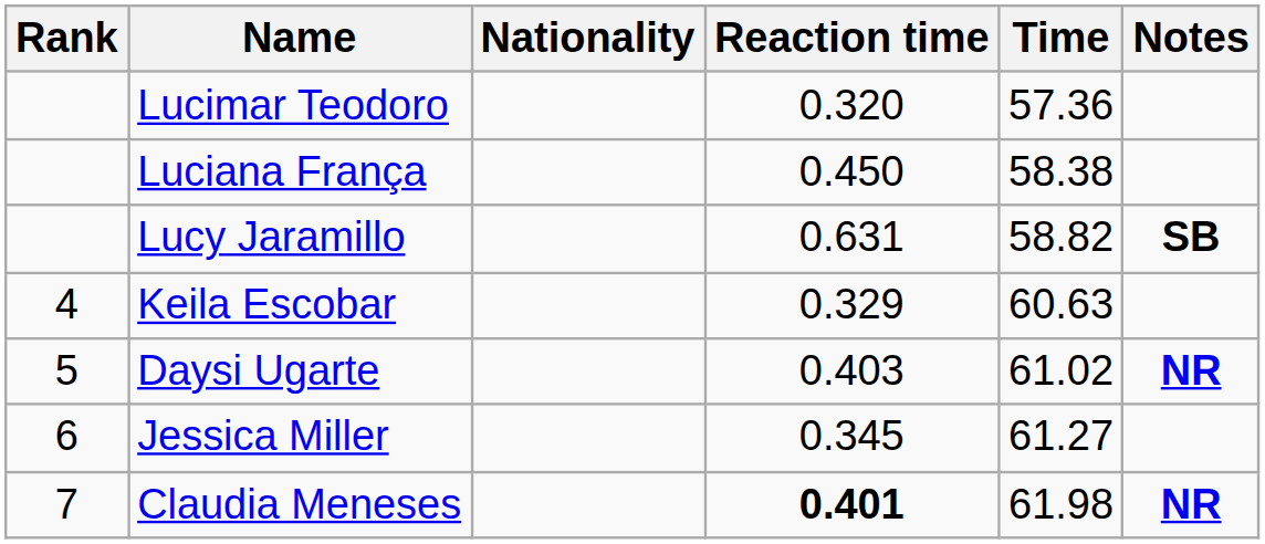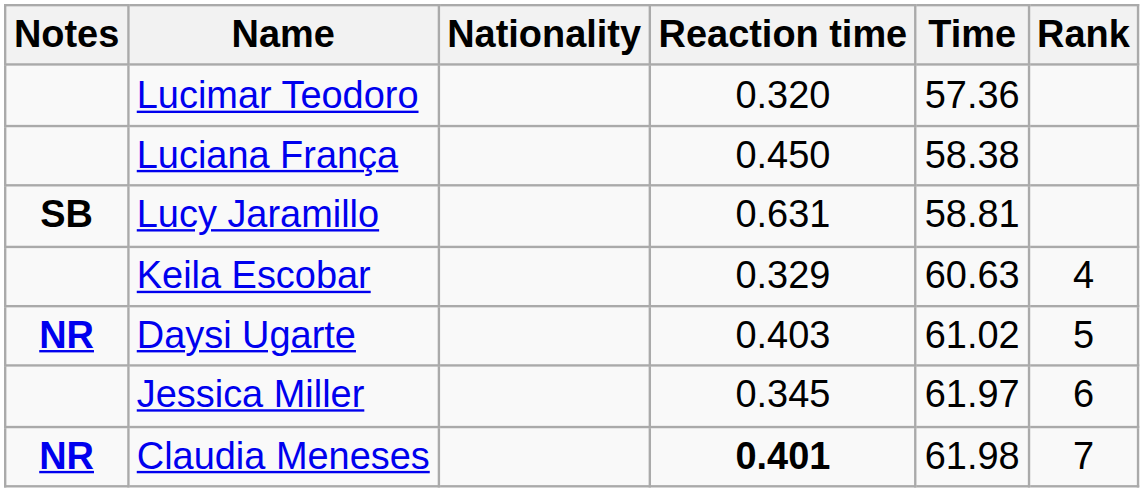 <table class="wikitable sortable" style="text-align:center">
 <tr>
-<th>Rank</th>
+<th>Notes</th>
 <th>Name</th>
 <th>Nationality</th>
 <th>Reaction time</th>
 <th>Time</th>
-<th>Notes</th>
+<th>Rank</th>
 </tr>
 <tr>
 <td></td>
 <td align=left><a href='#'>Lucimar Teodoro</a></td>
 <td align=left></td>
 <td>0.320</td>
 <td>57.36</td>
 <td></td>
 </tr>
 <tr>
 <td></td>
 <td align=left><a href='#'>Luciana França</a></td>
 <td align=left></td>
 <td>0.450</td>
 <td>58.38</td>
 <td></td>
 </tr>
 <tr>
-<td></td>
+<td><strong>SB</strong></td>
 <td align=left><a href='#'>Lucy Jaramillo</a></td>
 <td align=left></td>
 <td>0.631</td>
-<td>58.82</td>
-<td><strong>SB</strong></td>
+<td>58.81</td>
+<td></td>
 </tr>
 <tr>
-<td>4</td>
+<td></td>
 <td align=left><a href='#'>Keila Escobar</a></td>
 <td align=left></td>
 <td>0.329</td>
 <td>60.63</td>
-<td></td>
+<td>4</td>
 </tr>
 <tr>
-<td>5</td>
+<td><a href='#'><strong>NR</strong></a></td>
 <td align=left><a href='#'>Daysi Ugarte</a></td>
 <td align=left></td>
 <td>0.403</td>
 <td>61.02</td>
-<td><a href='#'><strong>NR</strong></a></td>
+<td>5</td>
 </tr>
 <tr>
-<td>6</td>
+<td></td>
 <td align=left><a href='#'>Jessica Miller</a></td>
 <td align=left></td>
 <td>0.345</td>
-<td>61.27</td>
-<td></td>
+<td>61.97</td>
+<td>6</td>
 </tr>
 <tr>
-<td>7</td>
+<td><a href='#'><strong>NR</strong></a></td>
 <td align=left><a href='#'>Claudia Meneses</a></td>
 <td align=left></td>
 <td><strong>0.401</strong></td>
 <td>61.98</td>
-<td><a href='#'><strong>NR</strong></a></td>
+<td>7</td>
 </tr>
 </table>
